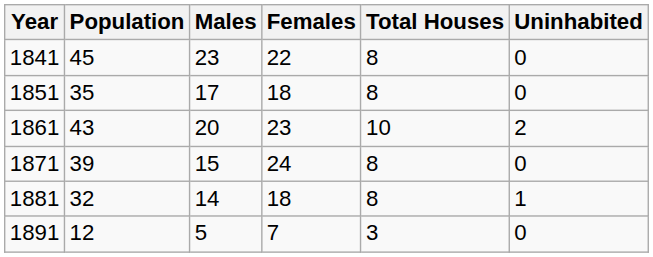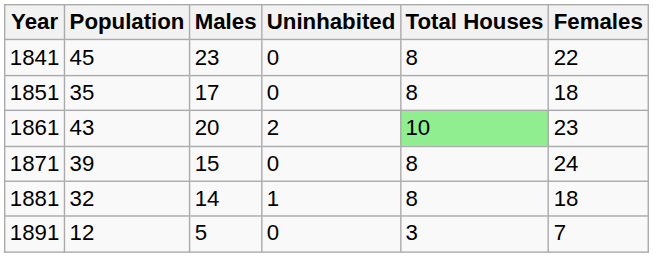 <table class="wikitable">
 <tr>
 <th>Year</th>
 <th>Population</th>
 <th>Males</th>
+<th>Uninhabited</th>
+<th>Total Houses</th>
 <th>Females</th>
-<th>Total Houses</th>
-<th>Uninhabited</th>
 </tr>
 <tr>
 <td>1841</td>
 <td>45</td>
 <td>23</td>
+<td>0</td>
+<td>8</td>
 <td>22</td>
-<td>8</td>
-<td>0</td>
 </tr>
 <tr>
 <td>1851</td>
 <td>35</td>
 <td>17</td>
+<td>0</td>
+<td>8</td>
 <td>18</td>
-<td>8</td>
-<td>0</td>
 </tr>
 <tr>
 <td>1861</td>
 <td>43</td>
 <td>20</td>
+<td>2</td>
+<td style="background: lightgreen;">10</td>
 <td>23</td>
-<td>10</td>
-<td>2</td>
 </tr>
 <tr>
 <td>1871</td>
 <td>39</td>
 <td>15</td>
+<td>0</td>
+<td>8</td>
 <td>24</td>
-<td>8</td>
-<td>0</td>
 </tr>
 <tr>
 <td>1881</td>
 <td>32</td>
 <td>14</td>
+<td>1</td>
+<td>8</td>
 <td>18</td>
-<td>8</td>
-<td>1</td>
 </tr>
 <tr>
 <td>1891</td>
 <td>12</td>
 <td>5</td>
+<td>0</td>
+<td>3</td>
 <td>7</td>
-<td>3</td>
-<td>0</td>
 </tr>
 </table>
